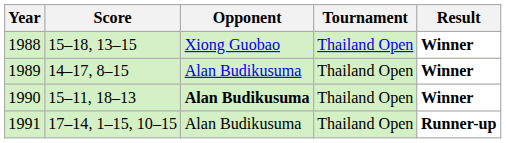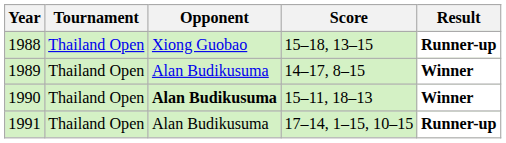 <table class="sortable wikitable" style="font-size: 90%;">
 <tr>
 <th>Year</th>
+<th>Tournament</th>
+<th>Opponent</th>
 <th>Score</th>
-<th>Opponent</th>
-<th>Tournament</th>
 <th>Result</th>
 </tr>
 <tr style="background:#D4F1C5">
 <td align="center">1988</td>
+<td><a href='#'>Thailand Open</a></td>
+<td> <a href='#'>Xiong Guobao</a></td>
 <td>15–18, 13–15</td>
-<td> <a href='#'>Xiong Guobao</a></td>
-<td><a href='#'>Thailand Open</a></td>
-<td style="text-align:left; background:white"> <strong>Winner</strong></td>
+<td style="text-align:left; background:white"> <strong>Runner-up</strong></td>
 </tr>
 <tr style="background:#D4F1C5">
 <td align="center">1989</td>
+<td>Thailand Open</td>
+<td> <a href='#'>Alan Budikusuma</a></td>
 <td>14–17, 8–15</td>
-<td> <a href='#'>Alan Budikusuma</a></td>
-<td>Thailand Open</td>
 <td style="text-align:left; background:white"> <strong>Winner</strong></td>
 </tr>
 <tr style="background:#D4F1C5">
 <td align="center">1990</td>
+<td>Thailand Open</td>
+<td><strong> Alan Budikusuma</strong></td>
 <td>15–11, 18–13</td>
-<td><strong> Alan Budikusuma</strong></td>
-<td>Thailand Open</td>
 <td style="text-align:left; background:white"> <strong>Winner</strong></td>
 </tr>
 <tr style="background:#D4F1C5">
 <td align="center">1991</td>
+<td>Thailand Open</td>
+<td> Alan Budikusuma</td>
 <td>17–14, 1–15, 10–15</td>
-<td> Alan Budikusuma</td>
-<td>Thailand Open</td>
 <td style="text-align:left; background:white"> <strong>Runner-up</strong></td>
 </tr>
 </table>
